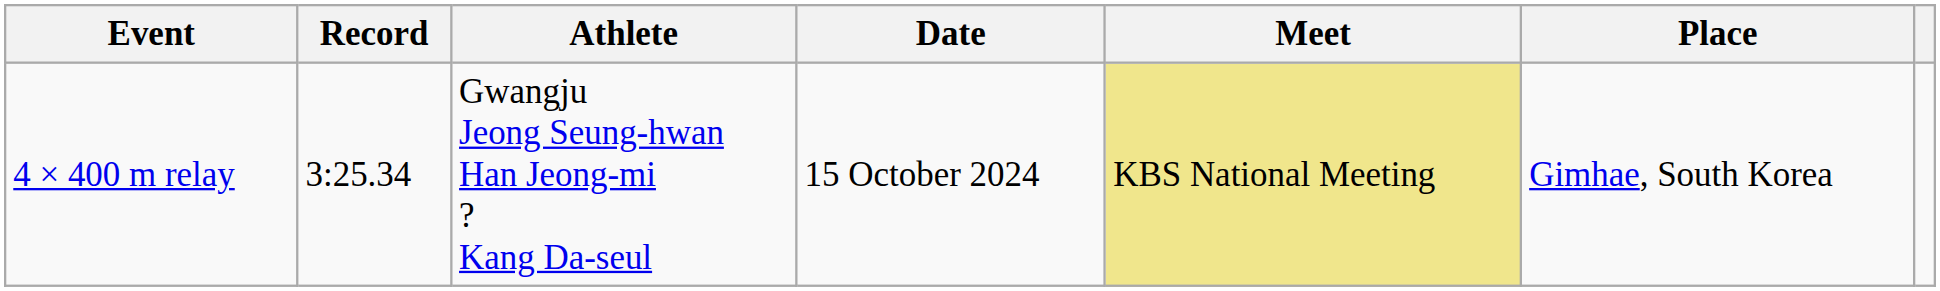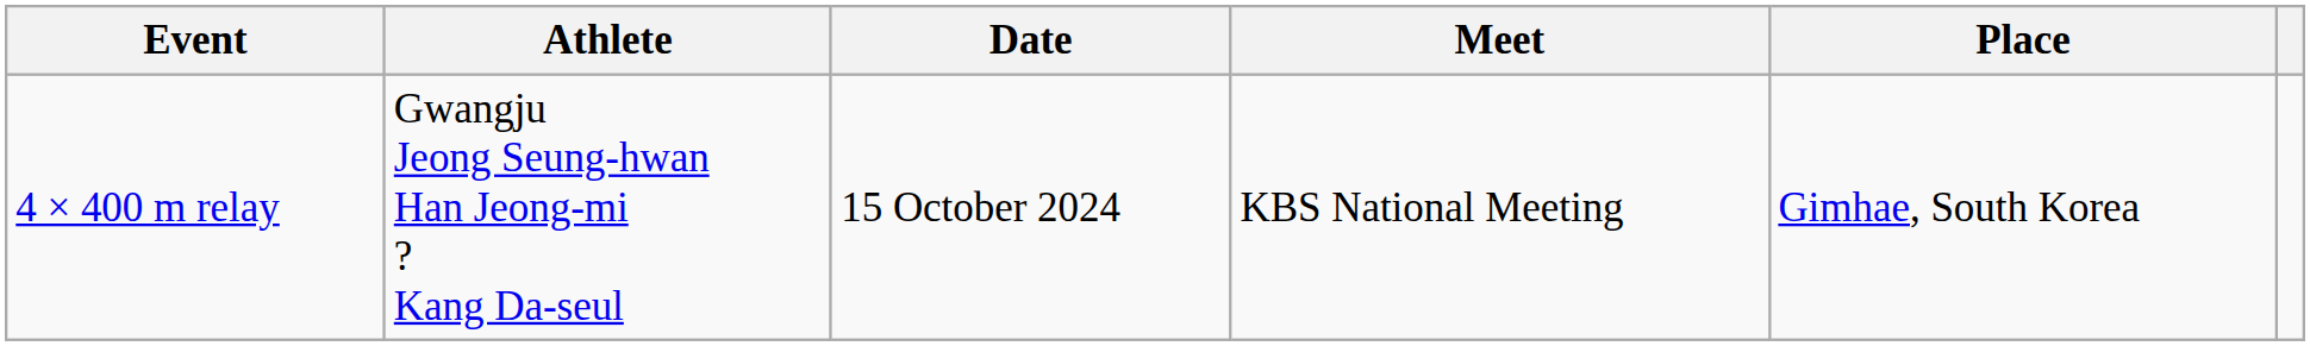 <table class="wikitable" style="font-size: 95%; width: 95%;">
 <tr>
 <th>Event</th>
-<th>Record</th>
 <th>Athlete</th>
 <th>Date</th>
 <th>Meet</th>
 <th>Place</th>
 <th></th>
 </tr>
 <tr>
 <td><a href='#'>4 × 400 m relay</a></td>
-<td>3:25.34</td>
 <td>Gwangju<br><a href='#'>Jeong Seung-hwan</a><br><a href='#'>Han Jeong-mi</a><br>?<br><a href='#'>Kang Da-seul</a></td>
 <td>15 October 2024</td>
-<td style="background: khaki;">KBS National Meeting</td>
+<td>KBS National Meeting</td>
 <td><a href='#'>Gimhae</a>, South Korea</td>
 <td></td>
 </tr>
 </table>
